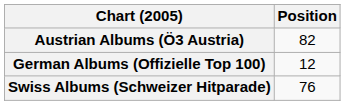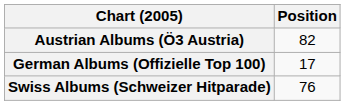 <table class="wikitable sortable plainrowheaders" style="text-align:center">
 <tr>
 <th scope="col">Chart (2005)</th>
 <th scope="col">Position</th>
 </tr>
 <tr>
 <th scope="row">Austrian Albums (Ö3 Austria)</th>
 <td>82</td>
 </tr>
 <tr>
 <th scope="row">German Albums (Offizielle Top 100)</th>
-<td>12</td>
+<td>17</td>
 </tr>
 <tr>
 <th scope="row">Swiss Albums (Schweizer Hitparade)</th>
 <td>76</td>
 </tr>
 </table>
